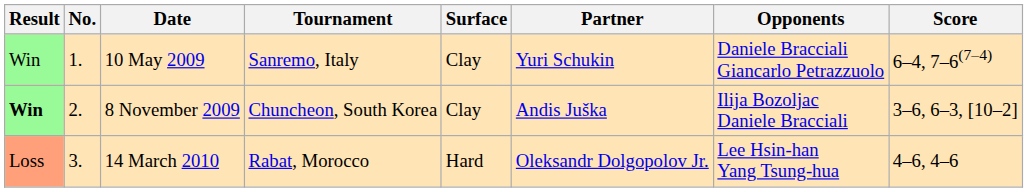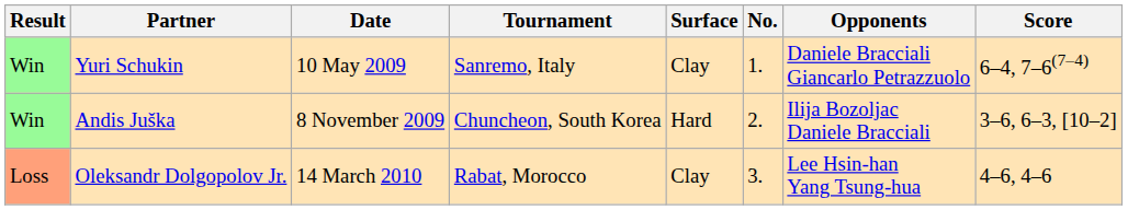 <table class="sortable wikitable">
 <tr>
 <th>Result</th>
-<th>No.</th>
+<th>Partner</th>
 <th>Date</th>
 <th>Tournament</th>
 <th>Surface</th>
-<th>Partner</th>
+<th>No.</th>
 <th>Opponents</th>
 <th>Score</th>
 </tr>
 <tr style="background:moccasin">
 <td style="background:#98fb98;">Win</td>
-<td>1.</td>
+<td> <a href='#'>Yuri Schukin</a></td>
 <td>10 May <a href='#'>2009</a></td>
 <td><a href='#'>Sanremo</a>, Italy</td>
 <td>Clay</td>
-<td> <a href='#'>Yuri Schukin</a></td>
+<td>1.</td>
 <td> <a href='#'>Daniele Bracciali</a> <br>  <a href='#'>Giancarlo Petrazzuolo</a></td>
 <td>6–4, 7–6<sup>(7–4)</sup></td>
 </tr>
 <tr style="background:moccasin">
-<td style="background:#98fb98;"><strong>Win</strong></td>
-<td>2.</td>
+<td style="background:#98fb98;">Win</td>
+<td> <a href='#'>Andis Juška</a></td>
 <td>8 November <a href='#'>2009</a></td>
 <td><a href='#'>Chuncheon</a>, South Korea</td>
-<td>Clay</td>
-<td> <a href='#'>Andis Juška</a></td>
+<td>Hard</td>
+<td>2.</td>
 <td> <a href='#'>Ilija Bozoljac</a> <br>  <a href='#'>Daniele Bracciali</a></td>
 <td>3–6, 6–3, [10–2]</td>
 </tr>
 <tr style="background:moccasin">
 <td style="background:#ffa07a;">Loss</td>
-<td>3.</td>
+<td> <a href='#'>Oleksandr Dolgopolov Jr.</a></td>
 <td>14 March <a href='#'>2010</a></td>
 <td><a href='#'>Rabat</a>, Morocco</td>
-<td>Hard</td>
-<td> <a href='#'>Oleksandr Dolgopolov Jr.</a></td>
+<td>Clay</td>
+<td>3.</td>
 <td> <a href='#'>Lee Hsin-han</a> <br>  <a href='#'>Yang Tsung-hua</a></td>
 <td>4–6, 4–6</td>
 </tr>
 </table>
